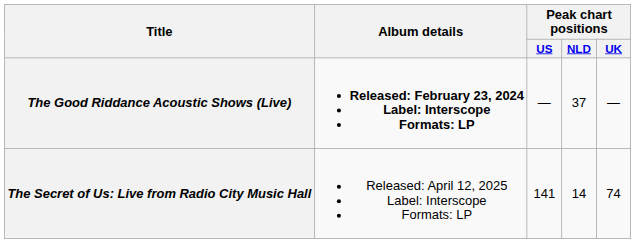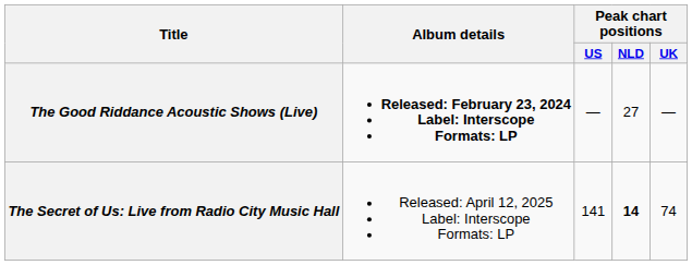 <table class="wikitable plainrowheaders" style="text-align:center">
 <tr>
 <th scope="col" rowspan="2">Title</th>
 <th scope="col" rowspan="2">Album details</th>
 <th scope="col" colspan="3">Peak chart positions</th>
 </tr>
 <tr>
 <th scope="col" style="width:2.5em;font-size:90%;"><a href='#'>US</a><br></th>
 <th scope="col" style="width:2.5em;font-size:90%;"><a href='#'>NLD</a><br></th>
 <th scope="col" style="width:2.5em;font-size:90%;"><a href='#'>UK</a><br></th>
 </tr>
 <tr>
 <th scope="row"><em>The Good Riddance Acoustic Shows (Live)</em><br></th>
 <td><strong><br><ul><li>Released: February 23, 2024</li><li>Label: Interscope</li><li>Formats: LP</li></ul></strong></td>
 <td>—</td>
-<td>37</td>
+<td>27</td>
 <td>—</td>
 </tr>
 <tr>
 <th scope="row"><em>The Secret of Us: Live from Radio City Music Hall</em></th>
 <td><br><ul><li>Released: April 12, 2025</li><li>Label: Interscope</li><li>Formats: LP</li></ul></td>
 <td>141</td>
-<td>14</td>
+<td><strong>14</strong></td>
 <td>74</td>
 </tr>
 </table>
